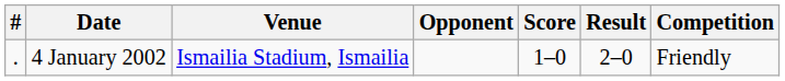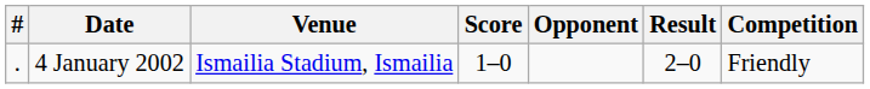 <table class="wikitable">
 <tr>
 <th>#</th>
 <th>Date</th>
 <th>Venue</th>
+<th>Score</th>
 <th>Opponent</th>
-<th>Score</th>
 <th>Result</th>
 <th>Competition</th>
 </tr>
 <tr>
 <td align=center>.</td>
 <td>4 January 2002</td>
 <td><a href='#'>Ismailia Stadium</a>, <a href='#'>Ismailia</a></td>
+<td align=center>1–0</td>
 <td></td>
-<td align=center>1–0</td>
 <td align=center>2–0</td>
 <td>Friendly</td>
 </tr>
 </table>
